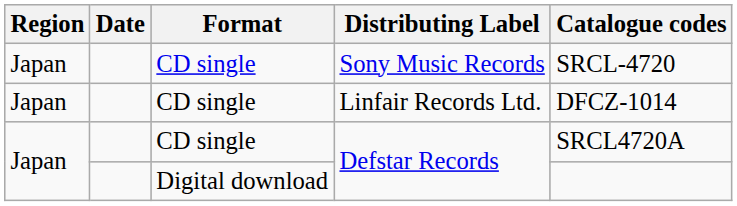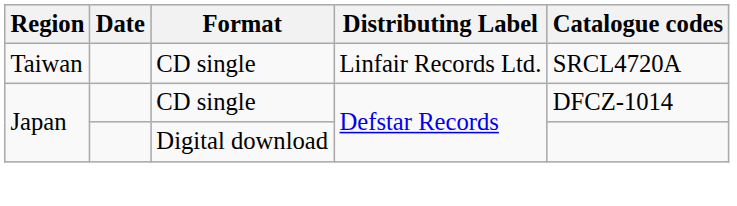 <table class="wikitable">
 <tr>
 <th>Region</th>
 <th>Date</th>
 <th>Format</th>
 <th>Distributing Label</th>
 <th>Catalogue codes</th>
 </tr>
 <tr>
-<td>Japan</td>
-<td></td>
-<td><a href='#'>CD single</a></td>
-<td><a href='#'>Sony Music Records</a></td>
-<td>SRCL-4720</td>
-</tr>
-<tr>
-<td>Japan</td>
+<td>Taiwan</td>
 <td></td>
 <td>CD single</td>
 <td>Linfair Records Ltd.</td>
-<td>DFCZ-1014</td>
+<td>SRCL4720A</td>
 </tr>
 <tr>
 <td rowspan="2">Japan</td>
 <td></td>
 <td>CD single</td>
 <td rowspan="2"><a href='#'>Defstar Records</a></td>
-<td>SRCL4720A</td>
+<td>DFCZ-1014</td>
 </tr>
 <tr>
 <td></td>
 <td>Digital download</td>
 <td></td>
 </tr>
 </table>
